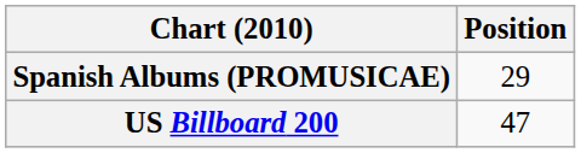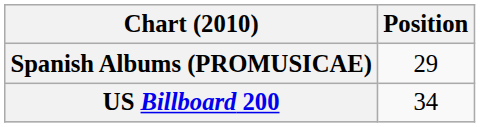 <table class="wikitable plainrowheaders" style="text-align:center">
 <tr>
 <th>Chart (2010)</th>
 <th>Position</th>
 </tr>
 <tr>
 <th scope="row">Spanish Albums (PROMUSICAE)</th>
 <td>29</td>
 </tr>
 <tr>
 <th scope="row">US <a href='#'><em>Billboard</em> 200</a></th>
-<td>47</td>
+<td>34</td>
 </tr>
 </table>
